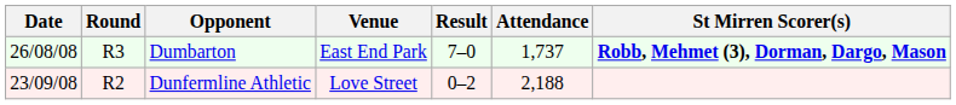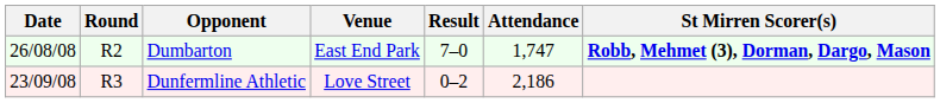 <table class="wikitable sortable" style="font-size:95%; text-align:center">
 <tr>
 <th>Date</th>
 <th>Round</th>
 <th>Opponent</th>
 <th>Venue</th>
 <th>Result</th>
 <th>Attendance</th>
 <th>St Mirren Scorer(s)</th>
 </tr>
 <tr bgcolor = "#EEFFEE">
 <td align=left>26/08/08</td>
-<td>R3</td>
+<td>R2</td>
 <td align="left"><a href='#'>Dumbarton</a></td>
 <td><a href='#'>East End Park</a></td>
 <td>7–0</td>
-<td>1,737</td>
+<td>1,747</td>
 <td align="left"><strong><a href='#'>Robb</a>, <a href='#'>Mehmet</a> (3), <a href='#'>Dorman</a>, <a href='#'>Dargo</a>, <a href='#'>Mason</a></strong></td>
 </tr>
 <tr bgcolor = "#FFEEEE">
 <td align=left>23/09/08</td>
-<td>R2</td>
+<td>R3</td>
 <td align="left"><a href='#'>Dunfermline Athletic</a></td>
 <td><a href='#'>Love Street</a></td>
 <td>0–2</td>
-<td>2,188</td>
+<td>2,186</td>
 <td></td>
 </tr>
 </table>
